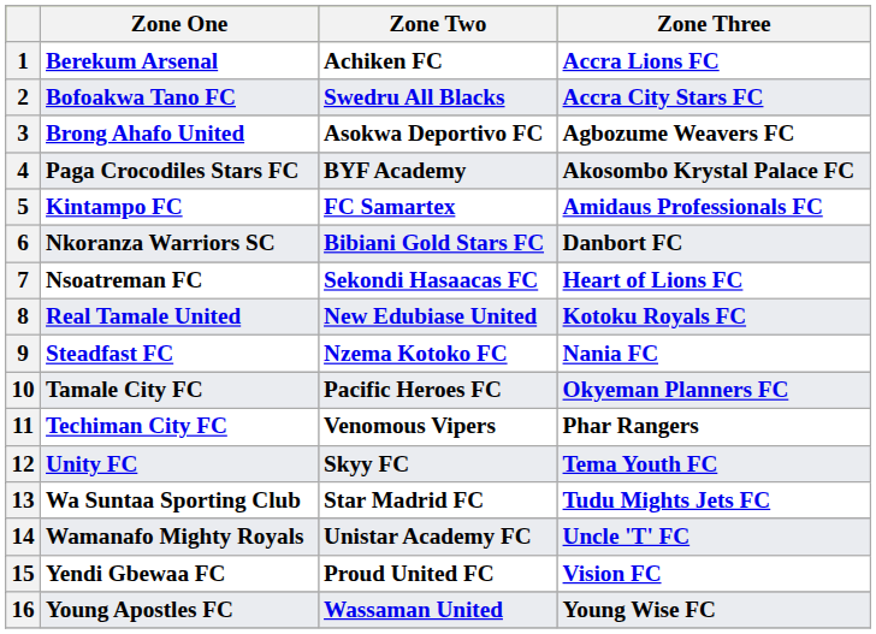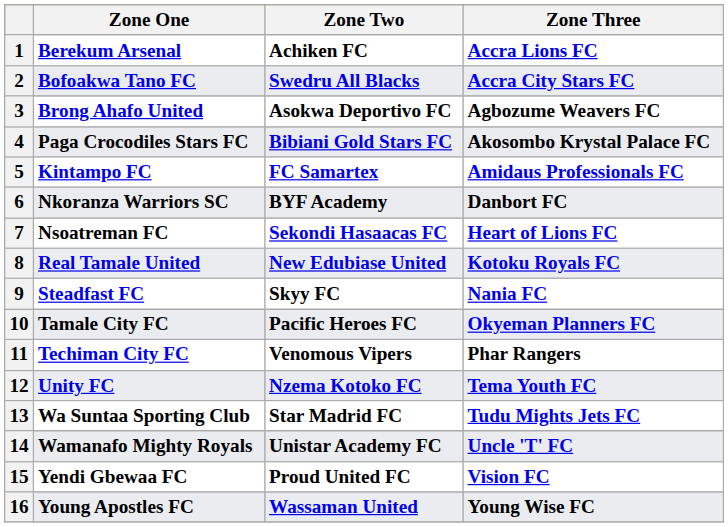 <table class="wikitable sortable" style="border:1px solid #CCCCCC; background-color:#666666" width="600" cellpadding="4" cell-spacing="0">
 <tr bgcolor="#6B8E23">
 <th align="right"></th>
 <th align="left">Zone One</th>
 <th align="left">Zone Two</th>
 <th align="left">Zone Three</th>
 </tr>
 <tr align="left" valign="top" bgcolor="#ffffff">
 <th align="right">1</th>
 <td align="left"><a href='#'><strong>Berekum Arsenal</strong></a></td>
 <td align="left"><strong>Achiken FC</strong></td>
 <td align="left"><strong><a href='#'>Accra Lions FC</a></strong></td>
 </tr>
 <tr align="left" valign="top" bgcolor="#EAECF0">
 <th align="right">2</th>
 <td align="left"><a href='#'><strong>Bofoakwa Tano FC</strong></a></td>
 <td align="left"><a href='#'><strong>Swedru All Blacks</strong></a></td>
 <td align="left"><strong><a href='#'>Accra City Stars FC</a></strong></td>
 </tr>
 <tr align="left" valign="top" bgcolor="#ffffff">
 <th align="right">3</th>
 <td align="left"><a href='#'><strong>Brong Ahafo United</strong></a></td>
 <td align="left"><strong>Asokwa Deportivo FC</strong></td>
 <td align="left"><strong>Agbozume Weavers FC</strong></td>
 </tr>
 <tr align="left" valign="top" bgcolor="#EAECF0">
 <th align="right">4</th>
 <td align="left"><strong>Paga Crocodiles Stars FC</strong></td>
-<td align="left"><strong>BYF Academy</strong></td>
+<td align="left"><a href='#'><strong>Bibiani Gold Stars FC</strong></a></td>
 <td align="left"><strong>Akosombo Krystal Palace FC</strong></td>
 </tr>
 <tr align="left" valign="top" bgcolor="#ffffff">
 <th align="right">5</th>
 <td align="left"><a href='#'><strong>Kintampo FC</strong></a></td>
 <td align="left"><a href='#'><strong>FC Samartex</strong></a></td>
 <td align="left"><a href='#'><strong>Amidaus Professionals FC</strong></a></td>
 </tr>
 <tr align="left" valign="top" bgcolor="#EAECF0">
 <th align="right">6</th>
 <td align="left"><strong>Nkoranza Warriors SC</strong></td>
-<td align="left"><a href='#'><strong>Bibiani Gold Stars FC</strong></a></td>
+<td align="left"><strong>BYF Academy</strong></td>
 <td align="left"><strong>Danbort FC</strong></td>
 </tr>
 <tr align="left" valign="top" bgcolor="#ffffff">
 <th align="right">7</th>
 <td align="left"><strong>Nsoatreman FC</strong></td>
 <td align="left"><a href='#'><strong>Sekondi Hasaacas FC</strong></a></td>
 <td align="left"><a href='#'><strong>Heart of Lions FC</strong></a></td>
 </tr>
 <tr align="left" valign="top" bgcolor="#EAECF0">
 <th align="right">8</th>
 <td align="left"><strong><a href='#'>Real Tamale United</a></strong></td>
 <td align="left"><a href='#'><strong>New Edubiase United</strong></a></td>
 <td align="left"><a href='#'><strong>Kotoku Royals FC</strong></a></td>
 </tr>
 <tr align="left" valign="top" bgcolor="#ffffff">
 <th align="right">9</th>
 <td align="left"><strong><a href='#'>Steadfast FC</a></strong></td>
-<td align="left"><strong><a href='#'>Nzema Kotoko FC</a></strong></td>
+<td align="left"><strong>Skyy FC</strong></td>
 <td align="left"><a href='#'><strong>Nania FC</strong></a></td>
 </tr>
 <tr align="left" valign="top" bgcolor="#EAECF0">
 <th align="right">10</th>
 <td align="left"><strong>Tamale City FC</strong></td>
 <td align="left"><strong>Pacific Heroes FC</strong></td>
 <td align="left"><a href='#'><strong>Okyeman Planners FC</strong></a></td>
 </tr>
 <tr align="left" valign="top" bgcolor="#ffffff">
 <th align="right">11</th>
 <td align="left"><strong><a href='#'>Techiman City FC</a></strong></td>
 <td align="left"><strong>Venomous Vipers</strong></td>
 <td align="left"><strong>Phar Rangers</strong></td>
 </tr>
 <tr align="left" valign="top" bgcolor="#EAECF0">
 <th align="right">12</th>
 <td align="left"><a href='#'><strong>Unity FC</strong></a></td>
-<td align="left"><strong>Skyy FC</strong></td>
+<td align="left"><strong><a href='#'>Nzema Kotoko FC</a></strong></td>
 <td align="left"><a href='#'><strong>Tema Youth FC</strong></a></td>
 </tr>
 <tr align="left" valign="top" bgcolor="#ffffff">
 <th align="right">13</th>
 <td align="left"><strong>Wa Suntaa Sporting Club</strong></td>
 <td align="left"><strong>Star Madrid FC</strong></td>
 <td align="left"><a href='#'><strong>Tudu Mights Jets FC</strong></a></td>
 </tr>
 <tr align="left" valign="top" bgcolor="#EAECF0">
 <th align="right">14</th>
 <td align="left"><strong>Wamanafo Mighty Royals</strong></td>
 <td align="left"><strong>Unistar Academy FC</strong></td>
 <td align="left"><strong><a href='#'>Uncle 'T' FC</a></strong></td>
 </tr>
 <tr valign="top" bgcolor="#ffffff" align="left">
 <th align="right">15</th>
 <td align="left"><strong>Yendi Gbewaa FC</strong></td>
 <td align="left"><strong>Proud United FC</strong></td>
 <td align="left"><a href='#'><strong>Vision FC</strong></a></td>
 </tr>
 <tr valign="top" bgcolor="#EAECF0" align="left">
 <th align="right">16</th>
 <td align="left"><strong>Young Apostles FC</strong></td>
 <td align="left"><a href='#'><strong>Wassaman United</strong></a></td>
 <td align="left"><strong>Young Wise FC</strong></td>
 </tr>
 </table>
